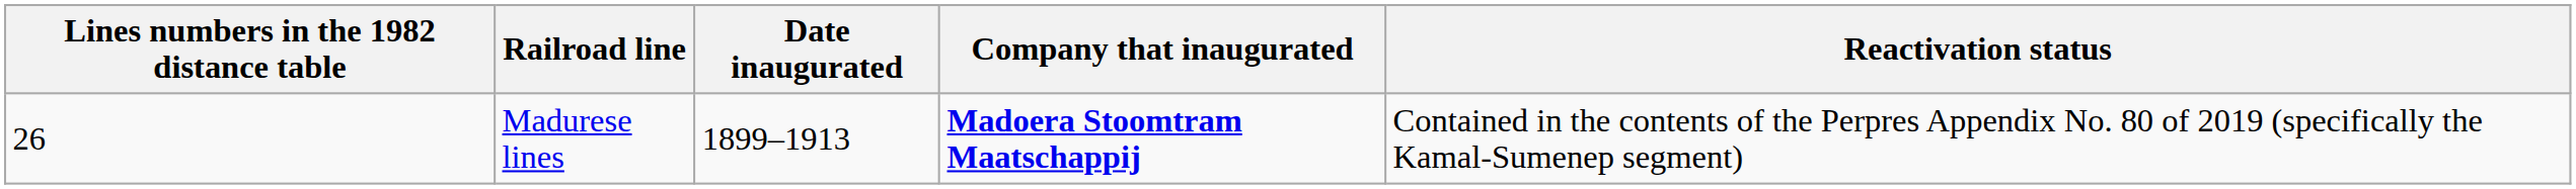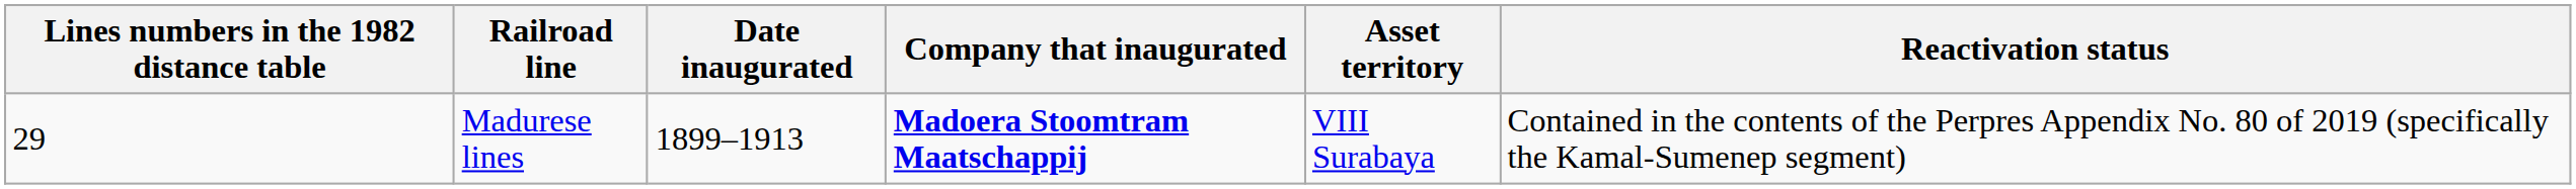 <table class="wikitable">
 <tr>
 <th>Lines numbers in the 1982 distance table</th>
 <th>Railroad line</th>
 <th>Date inaugurated</th>
 <th>Company that inaugurated</th>
+<th>Asset territory</th>
 <th>Reactivation status</th>
 </tr>
 <tr>
-<td>26</td>
+<td>29</td>
 <td><a href='#'>Madurese lines</a></td>
 <td>1899–1913</td>
 <td><strong><a href='#'>Madoera Stoomtram Maatschappij</a></strong></td>
+<td><a href='#'>VIII Surabaya</a></td>
 <td> Contained in the contents of the Perpres Appendix No. 80 of 2019 (specifically the Kamal-Sumenep segment)</td>
 </tr>
 </table>
